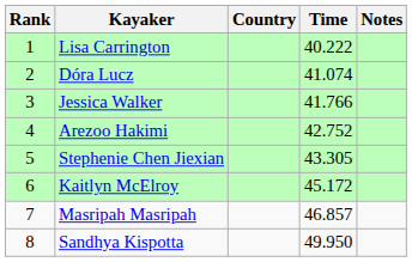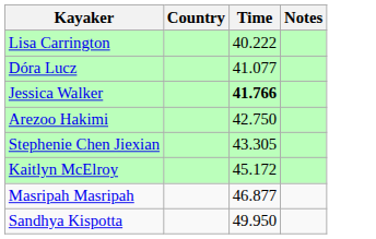 <table class="wikitable" style="text-align:center">
 <tr>
-<th>Rank</th>
 <th>Kayaker</th>
 <th>Country</th>
 <th>Time</th>
 <th>Notes</th>
 </tr>
 <tr bgcolor=bbffbb>
-<td>1</td>
 <td align="left"><a href='#'>Lisa Carrington</a></td>
 <td align="left"></td>
 <td>40.222</td>
 <td></td>
 </tr>
 <tr bgcolor=bbffbb>
-<td>2</td>
 <td align="left"><a href='#'>Dóra Lucz</a></td>
 <td align="left"></td>
-<td>41.074</td>
+<td>41.077</td>
 <td></td>
 </tr>
 <tr bgcolor=bbffbb>
-<td>3</td>
 <td align="left"><a href='#'>Jessica Walker</a></td>
 <td align="left"></td>
-<td>41.766</td>
+<td><strong>41.766</strong></td>
 <td></td>
 </tr>
 <tr bgcolor=bbffbb>
-<td>4</td>
 <td align="left"><a href='#'>Arezoo Hakimi</a></td>
 <td align="left"></td>
-<td>42.752</td>
+<td>42.750</td>
 <td></td>
 </tr>
 <tr bgcolor=bbffbb>
-<td>5</td>
 <td align="left"><a href='#'>Stephenie Chen Jiexian</a></td>
 <td align="left"></td>
 <td>43.305</td>
 <td></td>
 </tr>
 <tr bgcolor=bbffbb>
-<td>6</td>
 <td align="left"><a href='#'>Kaitlyn McElroy</a></td>
 <td align="left"></td>
 <td>45.172</td>
 <td></td>
 </tr>
 <tr>
-<td>7</td>
 <td align="left"><a href='#'>Masripah Masripah</a></td>
 <td align="left"></td>
-<td>46.857</td>
+<td>46.877</td>
 <td></td>
 </tr>
 <tr>
-<td>8</td>
 <td align="left"><a href='#'>Sandhya Kispotta</a></td>
 <td align="left"></td>
 <td>49.950</td>
 <td></td>
 </tr>
 </table>
